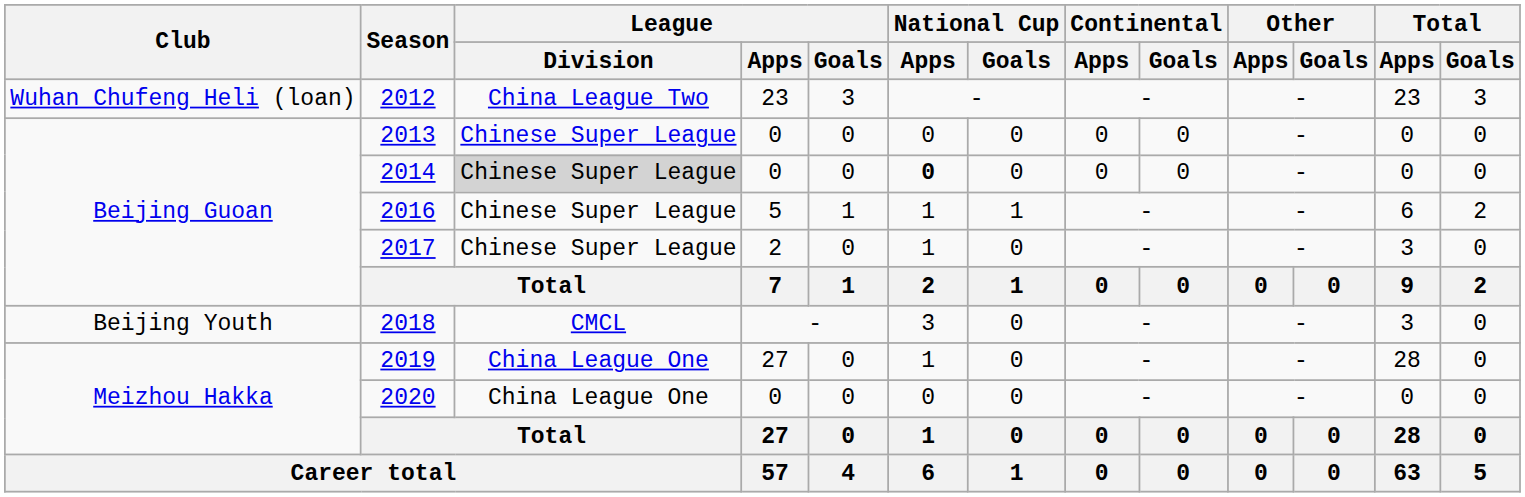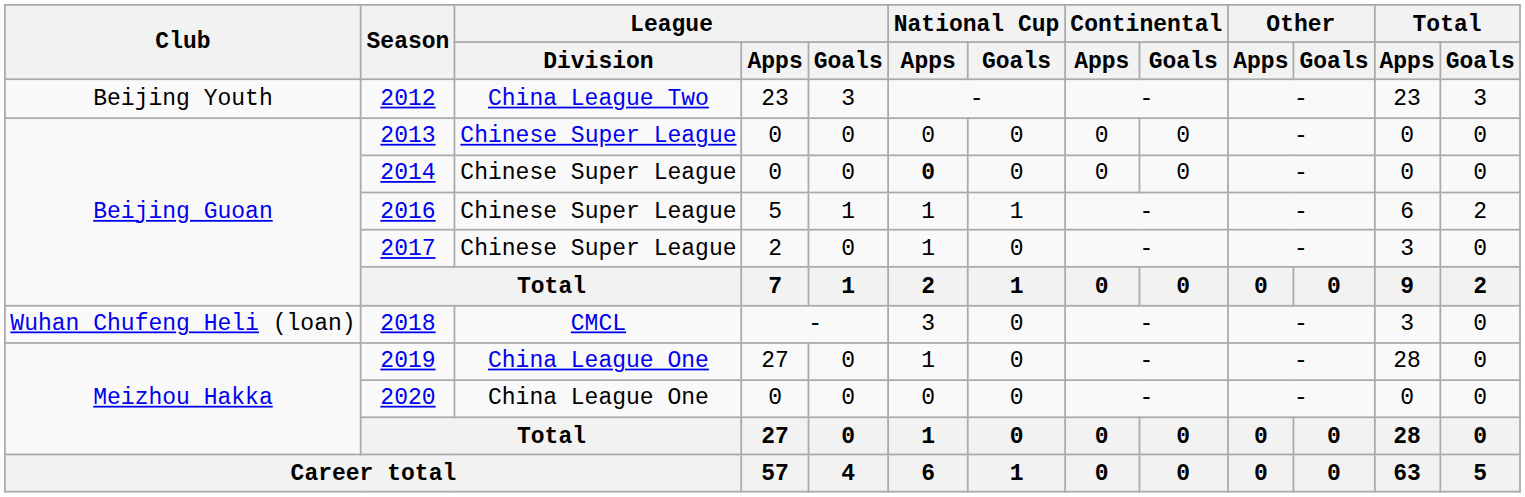 <table class="wikitable" style="text-align: center">
 <tr>
 <th rowspan="2">Club</th>
 <th rowspan="2">Season</th>
 <th colspan="3">League</th>
 <th colspan="2">National Cup</th>
 <th colspan="2">Continental</th>
 <th colspan="2">Other</th>
 <th colspan="2">Total</th>
 </tr>
 <tr>
 <th>Division</th>
 <th>Apps</th>
 <th>Goals</th>
 <th>Apps</th>
 <th>Goals</th>
 <th>Apps</th>
 <th>Goals</th>
 <th>Apps</th>
 <th>Goals</th>
 <th>Apps</th>
 <th>Goals</th>
 </tr>
 <tr>
-<td><a href='#'>Wuhan Chufeng Heli</a> (loan)</td>
+<td>Beijing Youth</td>
 <td><a href='#'>2012</a></td>
 <td><a href='#'>China League Two</a></td>
 <td>23</td>
 <td>3</td>
 <td colspan="2">-</td>
 <td colspan="2">-</td>
 <td colspan="2">-</td>
 <td>23</td>
 <td>3</td>
 </tr>
 <tr>
 <td rowspan=5><a href='#'>Beijing Guoan</a></td>
 <td><a href='#'>2013</a></td>
 <td><a href='#'>Chinese Super League</a></td>
 <td>0</td>
 <td>0</td>
 <td>0</td>
 <td>0</td>
 <td>0</td>
 <td>0</td>
 <td colspan="2">-</td>
 <td>0</td>
 <td>0</td>
 </tr>
 <tr>
 <td><a href='#'>2014</a></td>
-<td style="background: lightgrey;">Chinese Super League</td>
+<td>Chinese Super League</td>
 <td>0</td>
 <td>0</td>
 <td><strong>0</strong></td>
 <td>0</td>
 <td>0</td>
 <td>0</td>
 <td colspan="2">-</td>
 <td>0</td>
 <td>0</td>
 </tr>
 <tr>
 <td><a href='#'>2016</a></td>
 <td>Chinese Super League</td>
 <td>5</td>
 <td>1</td>
 <td>1</td>
 <td>1</td>
 <td colspan="2">-</td>
 <td colspan="2">-</td>
 <td>6</td>
 <td>2</td>
 </tr>
 <tr>
 <td><a href='#'>2017</a></td>
 <td>Chinese Super League</td>
 <td>2</td>
 <td>0</td>
 <td>1</td>
 <td>0</td>
 <td colspan="2">-</td>
 <td colspan="2">-</td>
 <td>3</td>
 <td>0</td>
 </tr>
 <tr>
 <th colspan=2>Total</th>
 <th>7</th>
 <th>1</th>
 <th>2</th>
 <th>1</th>
 <th>0</th>
 <th>0</th>
 <th>0</th>
 <th>0</th>
 <th>9</th>
 <th>2</th>
 </tr>
 <tr>
-<td>Beijing Youth</td>
+<td><a href='#'>Wuhan Chufeng Heli</a> (loan)</td>
 <td><a href='#'>2018</a></td>
 <td><a href='#'>CMCL</a></td>
 <td colspan="2">-</td>
 <td>3</td>
 <td>0</td>
 <td colspan="2">-</td>
 <td colspan="2">-</td>
 <td>3</td>
 <td>0</td>
 </tr>
 <tr>
 <td rowspan=3><a href='#'>Meizhou Hakka</a></td>
 <td><a href='#'>2019</a></td>
 <td><a href='#'>China League One</a></td>
 <td>27</td>
 <td>0</td>
 <td>1</td>
 <td>0</td>
 <td colspan="2">-</td>
 <td colspan="2">-</td>
 <td>28</td>
 <td>0</td>
 </tr>
 <tr>
 <td><a href='#'>2020</a></td>
 <td>China League One</td>
 <td>0</td>
 <td>0</td>
 <td>0</td>
 <td>0</td>
 <td colspan="2">-</td>
 <td colspan="2">-</td>
 <td>0</td>
 <td>0</td>
 </tr>
 <tr>
 <th colspan=2>Total</th>
 <th>27</th>
 <th>0</th>
 <th>1</th>
 <th>0</th>
 <th>0</th>
 <th>0</th>
 <th>0</th>
 <th>0</th>
 <th>28</th>
 <th>0</th>
 </tr>
 <tr>
 <th colspan=3>Career total</th>
 <th>57</th>
 <th>4</th>
 <th>6</th>
 <th>1</th>
 <th>0</th>
 <th>0</th>
 <th>0</th>
 <th>0</th>
 <th>63</th>
 <th>5</th>
 </tr>
 </table>
